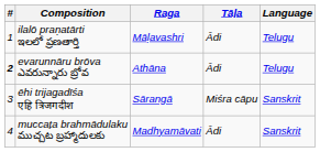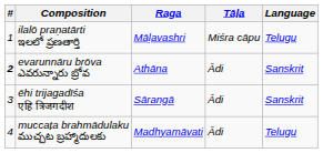 <table class="wikitable">
 <tr>
 <th><em>#</em></th>
 <th><em>Composition</em></th>
 <th><em><a href='#'>Raga</a></em></th>
 <th><em><a href='#'>Tāḷa</a></em></th>
 <th><em>Language</em></th>
 </tr>
 <tr>
 <td><em>1</em></td>
 <td><em>ilalō praṇatārti</em> <br>ఇలలో ప్రణతార్తి</td>
 <td><em><a href='#'>Māḷavashri</a></em></td>
-<td><em>Ādi</em></td>
+<td><em>Miśra cāpu</em></td>
 <td><em><a href='#'>Telugu</a></em></td>
 </tr>
 <tr>
 <td><strong><em>2</em></strong></td>
 <td><em>evarunnāru brōva</em> <br>ఎవరున్నారు బ్రోవ</td>
 <td><em><a href='#'>Athāna</a></em></td>
 <td><em>Ādi</em></td>
-<td><em><a href='#'>Telugu</a></em></td>
+<td><em><a href='#'>Sanskrit</a></em></td>
 </tr>
 <tr>
 <td><em>3</em></td>
 <td><em>ēhi trijagadīśa</em> <br>एहि त्रिजगदीश</td>
 <td><em><a href='#'>Sārangā</a></em></td>
-<td><em>Miśra cāpu</em></td>
+<td><em>Ādi</em></td>
 <td><em><a href='#'>Sanskrit</a></em></td>
 </tr>
 <tr>
 <td><em>4</em></td>
 <td><em>muccaṭa brahmādulaku</em> <br>ముచ్చట బ్రహ్మాదులకు</td>
 <td><em><a href='#'>Madhyamāvati</a></em></td>
 <td><em>Ādi</em></td>
-<td><em><a href='#'>Sanskrit</a></em></td>
+<td><em><a href='#'>Telugu</a></em></td>
 </tr>
 </table>
